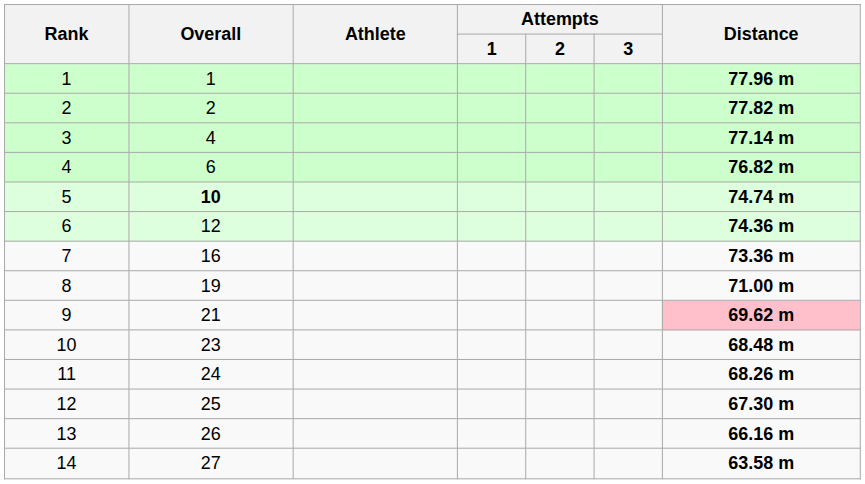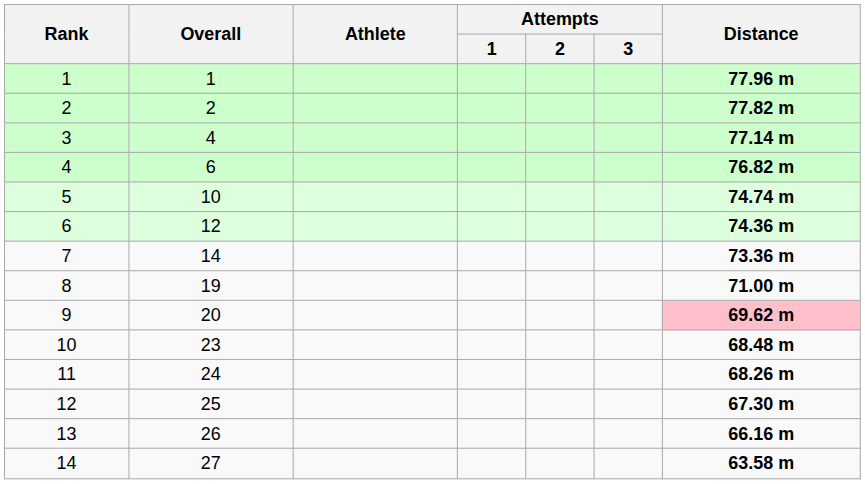 <table class="wikitable" style=" text-align:center; font-size:110%;" width="95%">
 <tr>
 <th rowspan="2">Rank</th>
 <th rowspan="2">Overall</th>
 <th rowspan="2">Athlete</th>
 <th colspan="3">Attempts</th>
 <th rowspan="2">Distance</th>
 </tr>
 <tr>
 <th>1</th>
 <th>2</th>
 <th>3</th>
 </tr>
 <tr style="background:#ccffcc;">
 <td>1</td>
 <td>1</td>
 <td align=left></td>
 <td></td>
 <td></td>
 <td></td>
 <td><strong>77.96 m</strong></td>
 </tr>
 <tr style="background:#ccffcc;">
 <td>2</td>
 <td>2</td>
 <td align=left></td>
 <td></td>
 <td></td>
 <td></td>
 <td><strong>77.82 m </strong></td>
 </tr>
 <tr style="background:#ccffcc;">
 <td>3</td>
 <td>4</td>
 <td align=left></td>
 <td></td>
 <td></td>
 <td></td>
 <td><strong>77.14 m </strong></td>
 </tr>
 <tr style="background:#ccffcc;">
 <td>4</td>
 <td>6</td>
 <td align=left></td>
 <td></td>
 <td></td>
 <td></td>
 <td><strong>76.82 m </strong></td>
 </tr>
 <tr style="background:#ddffdd;">
 <td>5</td>
-<td><strong>10</strong></td>
+<td>10</td>
 <td align=left></td>
 <td></td>
 <td></td>
 <td></td>
 <td><strong>74.74 m </strong></td>
 </tr>
 <tr style="background:#ddffdd;">
 <td>6</td>
 <td>12</td>
 <td align=left></td>
 <td></td>
 <td></td>
 <td></td>
 <td><strong>74.36 m </strong></td>
 </tr>
 <tr>
 <td>7</td>
-<td>16</td>
+<td>14</td>
 <td align=left></td>
 <td></td>
 <td></td>
 <td></td>
 <td><strong>73.36 m </strong></td>
 </tr>
 <tr>
 <td>8</td>
 <td>19</td>
 <td align=left></td>
 <td></td>
 <td></td>
 <td></td>
 <td><strong>71.00 m </strong></td>
 </tr>
 <tr>
 <td>9</td>
-<td>21</td>
+<td>20</td>
 <td align=left></td>
 <td></td>
 <td></td>
 <td></td>
 <td style="background: pink;"><strong>69.62 m </strong></td>
 </tr>
 <tr>
 <td>10</td>
 <td>23</td>
 <td align=left></td>
 <td></td>
 <td></td>
 <td></td>
 <td><strong>68.48 m </strong></td>
 </tr>
 <tr>
 <td>11</td>
 <td>24</td>
 <td align=left></td>
 <td></td>
 <td></td>
 <td></td>
 <td><strong>68.26 m </strong></td>
 </tr>
 <tr>
 <td>12</td>
 <td>25</td>
 <td align=left></td>
 <td></td>
 <td></td>
 <td></td>
 <td><strong>67.30 m </strong></td>
 </tr>
 <tr>
 <td>13</td>
 <td>26</td>
 <td align=left></td>
 <td></td>
 <td></td>
 <td></td>
 <td><strong>66.16 m </strong></td>
 </tr>
 <tr>
 <td>14</td>
 <td>27</td>
 <td align=left></td>
 <td></td>
 <td></td>
 <td></td>
 <td><strong>63.58 m </strong></td>
 </tr>
 </table>
